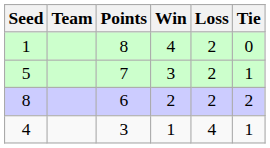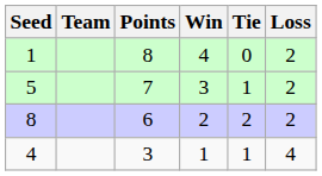 <table class=wikitable style=text-align:center>
 <tr>
 <th>Seed</th>
 <th>Team</th>
 <th>Points</th>
 <th>Win</th>
+<th>Tie</th>
 <th>Loss</th>
-<th>Tie</th>
 </tr>
 <tr style="background:#ccffcc;">
 <td>1</td>
 <td align=left></td>
 <td>8</td>
 <td>4</td>
+<td>0</td>
 <td>2</td>
-<td>0</td>
 </tr>
 <tr style="background:#ccffcc;">
 <td>5</td>
 <td align=left></td>
 <td>7</td>
 <td>3</td>
+<td>1</td>
 <td>2</td>
-<td>1</td>
 </tr>
 <tr style="background:#ccccff;">
 <td>8</td>
 <td align=left></td>
 <td>6</td>
 <td>2</td>
 <td>2</td>
 <td>2</td>
 </tr>
 <tr>
 <td>4</td>
 <td align=left></td>
 <td>3</td>
 <td>1</td>
+<td>1</td>
 <td>4</td>
-<td>1</td>
 </tr>
 </table>
